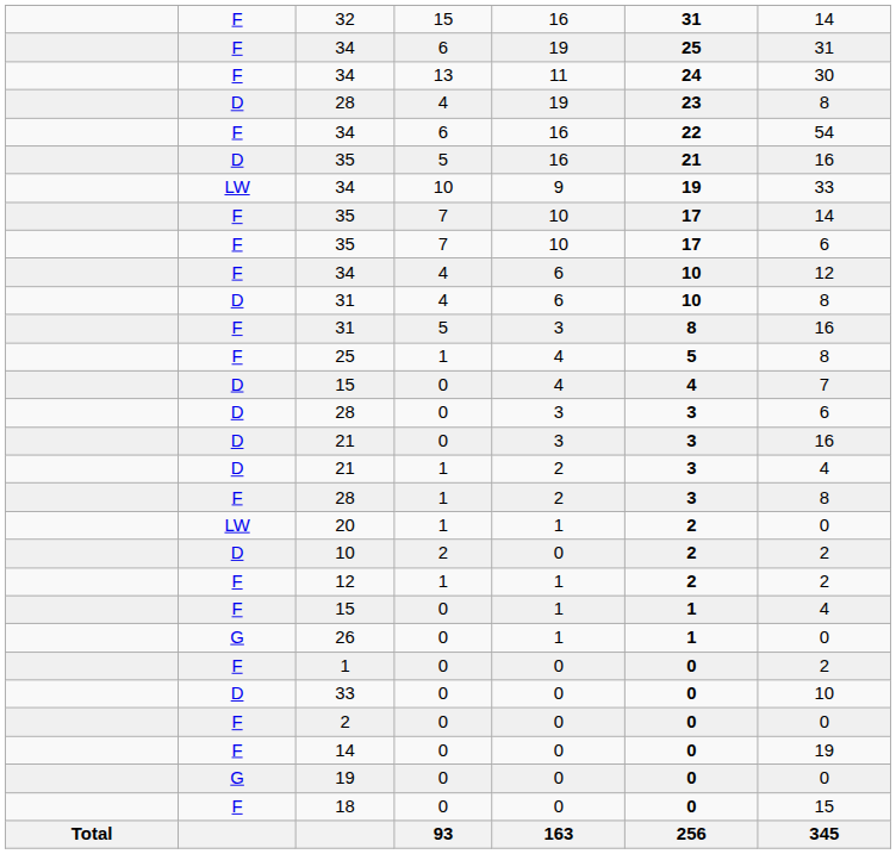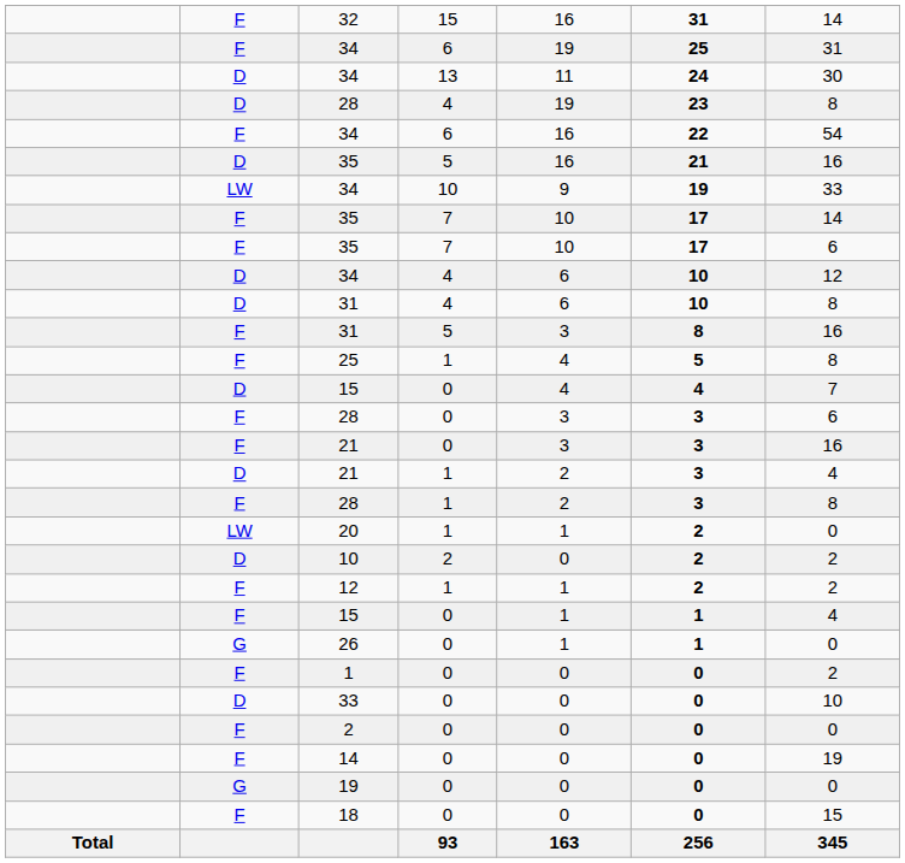 <table class="wikitable sortable" width=800>
 <tr align="center">
 </tr>
 <tr align="center" bgcolor="">
 <td></td>
 <td><a href='#'>F</a></td>
 <td>32</td>
 <td>15</td>
 <td>16</td>
 <td><strong>31</strong></td>
 <td>14</td>
 </tr>
 <tr align="center" bgcolor="f0f0f0">
 <td></td>
 <td><a href='#'>F</a></td>
 <td>34</td>
 <td>6</td>
 <td>19</td>
 <td><strong>25</strong></td>
 <td>31</td>
 </tr>
 <tr align="center" bgcolor="">
 <td></td>
-<td><a href='#'>F</a></td>
+<td><a href='#'>D</a></td>
 <td>34</td>
 <td>13</td>
 <td>11</td>
 <td><strong>24</strong></td>
 <td>30</td>
 </tr>
 <tr align="center" bgcolor="f0f0f0">
 <td></td>
 <td><a href='#'>D</a></td>
 <td>28</td>
 <td>4</td>
 <td>19</td>
 <td><strong>23</strong></td>
 <td>8</td>
 </tr>
 <tr align="center" bgcolor="">
 <td></td>
 <td><a href='#'>F</a></td>
 <td>34</td>
 <td>6</td>
 <td>16</td>
 <td><strong>22</strong></td>
 <td>54</td>
 </tr>
 <tr align="center" bgcolor="f0f0f0">
 <td></td>
 <td><a href='#'>D</a></td>
 <td>35</td>
 <td>5</td>
 <td>16</td>
 <td><strong>21</strong></td>
 <td>16</td>
 </tr>
 <tr align="center" bgcolor="">
 <td></td>
 <td><a href='#'>LW</a></td>
 <td>34</td>
 <td>10</td>
 <td>9</td>
 <td><strong>19</strong></td>
 <td>33</td>
 </tr>
 <tr align="center" bgcolor="f0f0f0">
 <td></td>
 <td><a href='#'>F</a></td>
 <td>35</td>
 <td>7</td>
 <td>10</td>
 <td><strong>17</strong></td>
 <td>14</td>
 </tr>
 <tr align="center" bgcolor="">
 <td></td>
 <td><a href='#'>F</a></td>
 <td>35</td>
 <td>7</td>
 <td>10</td>
 <td><strong>17</strong></td>
 <td>6</td>
 </tr>
 <tr align="center" bgcolor="f0f0f0">
 <td></td>
-<td><a href='#'>F</a></td>
+<td><a href='#'>D</a></td>
 <td>34</td>
 <td>4</td>
 <td>6</td>
 <td><strong>10</strong></td>
 <td>12</td>
 </tr>
 <tr align="center" bgcolor="">
 <td></td>
 <td><a href='#'>D</a></td>
 <td>31</td>
 <td>4</td>
 <td>6</td>
 <td><strong>10</strong></td>
 <td>8</td>
 </tr>
 <tr align="center" bgcolor="f0f0f0">
 <td></td>
 <td><a href='#'>F</a></td>
 <td>31</td>
 <td>5</td>
 <td>3</td>
 <td><strong>8</strong></td>
 <td>16</td>
 </tr>
 <tr align="center" bgcolor="">
 <td></td>
 <td><a href='#'>F</a></td>
 <td>25</td>
 <td>1</td>
 <td>4</td>
 <td><strong>5</strong></td>
 <td>8</td>
 </tr>
 <tr align="center" bgcolor="f0f0f0">
 <td></td>
 <td><a href='#'>D</a></td>
 <td>15</td>
 <td>0</td>
 <td>4</td>
 <td><strong>4</strong></td>
 <td>7</td>
 </tr>
 <tr align="center" bgcolor="">
 <td></td>
-<td><a href='#'>D</a></td>
+<td><a href='#'>F</a></td>
 <td>28</td>
 <td>0</td>
 <td>3</td>
 <td><strong>3</strong></td>
 <td>6</td>
 </tr>
 <tr align="center" bgcolor="f0f0f0">
 <td></td>
-<td><a href='#'>D</a></td>
+<td><a href='#'>F</a></td>
 <td>21</td>
 <td>0</td>
 <td>3</td>
 <td><strong>3</strong></td>
 <td>16</td>
 </tr>
 <tr align="center" bgcolor="">
 <td></td>
 <td><a href='#'>D</a></td>
 <td>21</td>
 <td>1</td>
 <td>2</td>
 <td><strong>3</strong></td>
 <td>4</td>
 </tr>
 <tr align="center" bgcolor="f0f0f0">
 <td></td>
 <td><a href='#'>F</a></td>
 <td>28</td>
 <td>1</td>
 <td>2</td>
 <td><strong>3</strong></td>
 <td>8</td>
 </tr>
 <tr align="center" bgcolor="">
 <td></td>
 <td><a href='#'>LW</a></td>
 <td>20</td>
 <td>1</td>
 <td>1</td>
 <td><strong>2</strong></td>
 <td>0</td>
 </tr>
 <tr align="center" bgcolor="f0f0f0">
 <td></td>
 <td><a href='#'>D</a></td>
 <td>10</td>
 <td>2</td>
 <td>0</td>
 <td><strong>2</strong></td>
 <td>2</td>
 </tr>
 <tr align="center" bgcolor="">
 <td></td>
 <td><a href='#'>F</a></td>
 <td>12</td>
 <td>1</td>
 <td>1</td>
 <td><strong>2</strong></td>
 <td>2</td>
 </tr>
 <tr align="center" bgcolor="f0f0f0">
 <td></td>
 <td><a href='#'>F</a></td>
 <td>15</td>
 <td>0</td>
 <td>1</td>
 <td><strong>1</strong></td>
 <td>4</td>
 </tr>
 <tr align="center" bgcolor="">
 <td></td>
 <td><a href='#'>G</a></td>
 <td>26</td>
 <td>0</td>
 <td>1</td>
 <td><strong>1</strong></td>
 <td>0</td>
 </tr>
 <tr align="center" bgcolor="f0f0f0">
 <td></td>
 <td><a href='#'>F</a></td>
 <td>1</td>
 <td>0</td>
 <td>0</td>
 <td><strong>0</strong></td>
 <td>2</td>
 </tr>
 <tr align="center" bgcolor="">
 <td></td>
 <td><a href='#'>D</a></td>
 <td>33</td>
 <td>0</td>
 <td>0</td>
 <td><strong>0</strong></td>
 <td>10</td>
 </tr>
 <tr align="center" bgcolor="f0f0f0">
 <td></td>
 <td><a href='#'>F</a></td>
 <td>2</td>
 <td>0</td>
 <td>0</td>
 <td><strong>0</strong></td>
 <td>0</td>
 </tr>
 <tr align="center" bgcolor="">
 <td></td>
 <td><a href='#'>F</a></td>
 <td>14</td>
 <td>0</td>
 <td>0</td>
 <td><strong>0</strong></td>
 <td>19</td>
 </tr>
 <tr align="center" bgcolor="f0f0f0">
 <td></td>
 <td><a href='#'>G</a></td>
 <td>19</td>
 <td>0</td>
 <td>0</td>
 <td><strong>0</strong></td>
 <td>0</td>
 </tr>
 <tr align="center" bgcolor="">
 <td></td>
 <td><a href='#'>F</a></td>
 <td>18</td>
 <td>0</td>
 <td>0</td>
 <td><strong>0</strong></td>
 <td>15</td>
 </tr>
 <tr>
 <th>Total</th>
 <th></th>
 <th></th>
 <th>93</th>
 <th>163</th>
 <th>256</th>
 <th>345</th>
 </tr>
 </table>
